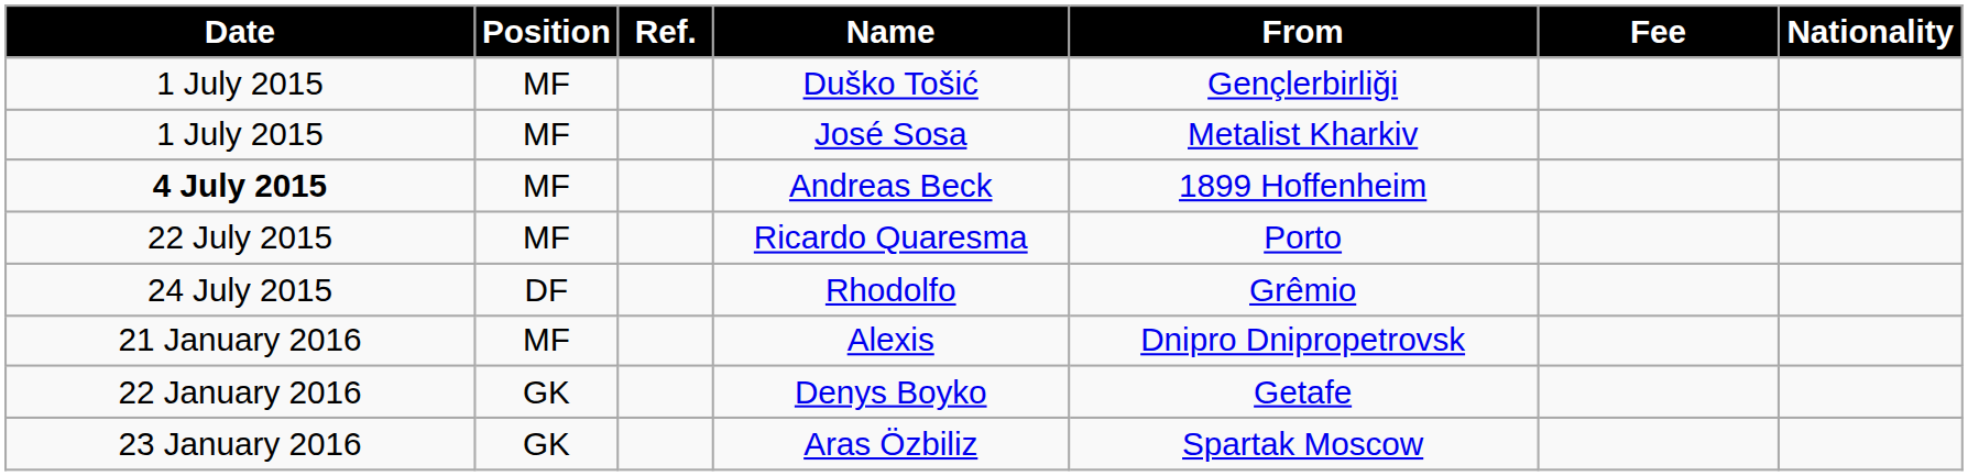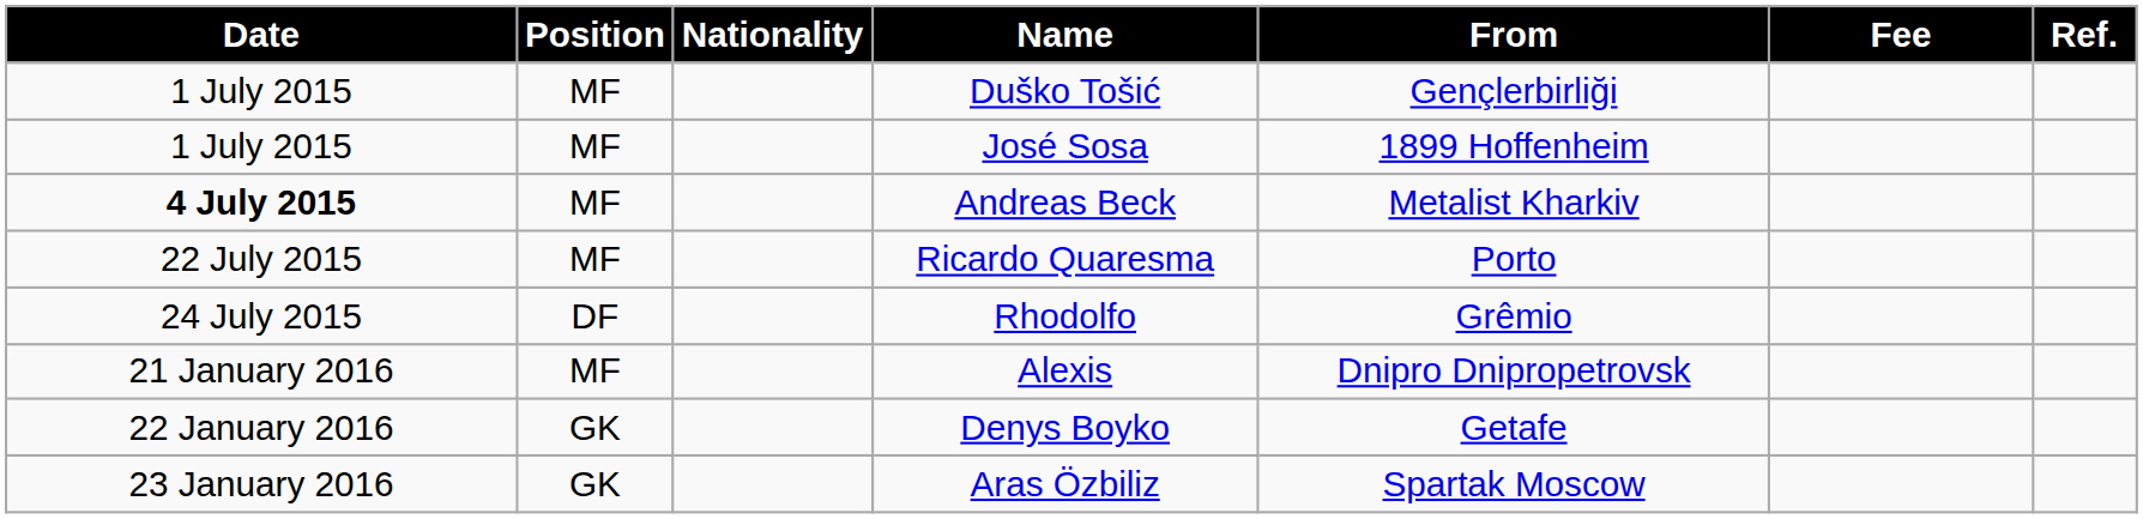 <table class="wikitable"  style="text-align:center; font-size:90%; ">
 <tr>
 <th style="background:#000000; color:white; width:200px;">Date</th>
 <th style="background:#000000; color:white; width:50px;">Position</th>
-<th style="background:#000000; color:white; width:35px;">Ref.</th>
+<th style="background:#000000; color:white; width:50px;">Nationality</th>
 <th style="background:#000000; color:white; width:150px;">Name</th>
 <th style="background:#000000; color:white; width:200px;">From</th>
 <th style="background:#000000; color:white; width:100px;">Fee</th>
-<th style="background:#000000; color:white; width:50px;">Nationality</th>
+<th style="background:#000000; color:white; width:35px;">Ref.</th>
 </tr>
 <tr>
 <td>1 July 2015</td>
 <td>MF</td>
 <td></td>
 <td><a href='#'>Duško Tošić</a></td>
 <td><a href='#'>Gençlerbirliği</a></td>
 <td></td>
 <td></td>
 </tr>
 <tr>
 <td>1 July 2015</td>
 <td>MF</td>
 <td></td>
 <td><a href='#'>José Sosa</a></td>
-<td><a href='#'>Metalist Kharkiv</a></td>
+<td><a href='#'>1899 Hoffenheim</a></td>
 <td></td>
 <td></td>
 </tr>
 <tr>
 <td><strong>4 July 2015</strong></td>
 <td>MF</td>
 <td></td>
 <td><a href='#'>Andreas Beck</a></td>
-<td><a href='#'>1899 Hoffenheim</a></td>
+<td><a href='#'>Metalist Kharkiv</a></td>
 <td></td>
 <td></td>
 </tr>
 <tr>
 <td>22 July 2015</td>
 <td>MF</td>
 <td></td>
 <td><a href='#'>Ricardo Quaresma</a></td>
 <td><a href='#'>Porto</a></td>
 <td></td>
 <td></td>
 </tr>
 <tr>
 <td>24 July 2015</td>
 <td>DF</td>
 <td></td>
 <td><a href='#'>Rhodolfo</a></td>
 <td><a href='#'>Grêmio</a></td>
 <td></td>
 <td></td>
 </tr>
 <tr>
 <td>21 January 2016</td>
 <td>MF</td>
 <td></td>
 <td><a href='#'>Alexis</a></td>
 <td><a href='#'>Dnipro Dnipropetrovsk</a></td>
 <td></td>
 <td></td>
 </tr>
 <tr>
 <td>22 January 2016</td>
 <td>GK</td>
 <td></td>
 <td><a href='#'>Denys Boyko</a></td>
 <td><a href='#'>Getafe</a></td>
 <td></td>
 <td></td>
 </tr>
 <tr>
 <td>23 January 2016</td>
 <td>GK</td>
 <td></td>
 <td><a href='#'>Aras Özbiliz</a></td>
 <td><a href='#'>Spartak Moscow</a></td>
 <td></td>
 <td></td>
 </tr>
 </table>
